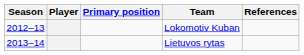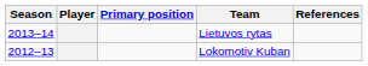 <table class="wikitable plainrowheaders sortable" summary="Season (sortable), Player (sortable), Position (sortable), Team (sortable), and References">
 <tr>
 <th scope="col">Season</th>
 <th scope="col">Player</th>
 <th scope="col"><a href='#'>Primary position</a></th>
 <th scope="col">Team</th>
 <th scope="col" class="unsortable">References</th>
 </tr>
 <tr>
+<td style="text-align:center;"><a href='#'>2013–14</a></td>
+<th scope="row"></th>
+<td style="text-align:center;"></td>
+<td><a href='#'>Lietuvos rytas</a></td>
+<td align=center></td>
+</tr>
+<tr>
 <td style="text-align:center;"><a href='#'>2012–13</a></td>
 <th scope="row"></th>
 <td style="text-align:center;"></td>
 <td><a href='#'>Lokomotiv Kuban</a></td>
 <td align=center></td>
 </tr>
-<tr>
-<td style="text-align:center;"><a href='#'>2013–14</a></td>
-<th scope="row"></th>
-<td style="text-align:center;"></td>
-<td><a href='#'>Lietuvos rytas</a></td>
-<td align=center></td>
-</tr>
 </table>
